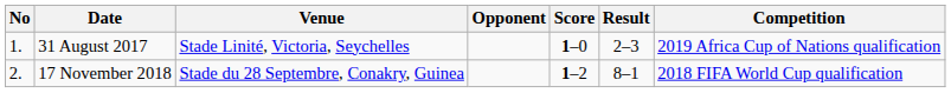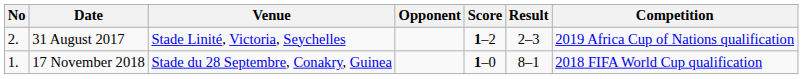 <table class="wikitable" style="font-size:100%;">
 <tr>
 <th>No</th>
 <th>Date</th>
 <th>Venue</th>
 <th>Opponent</th>
 <th>Score</th>
 <th>Result</th>
 <th>Competition</th>
 </tr>
 <tr>
-<td>1.</td>
+<td>2.</td>
 <td>31 August 2017</td>
 <td><a href='#'>Stade Linité</a>, <a href='#'>Victoria</a>, <a href='#'>Seychelles</a></td>
 <td></td>
-<td align=center><strong>1</strong>–0</td>
+<td align=center><strong>1</strong>–2</td>
 <td align=center>2–3</td>
 <td><a href='#'>2019 Africa Cup of Nations qualification</a></td>
 </tr>
 <tr>
-<td>2.</td>
+<td>1.</td>
 <td>17 November 2018</td>
 <td><a href='#'>Stade du 28 Septembre</a>, <a href='#'>Conakry</a>, <a href='#'>Guinea</a></td>
 <td></td>
-<td align=center><strong>1</strong>–2</td>
+<td align=center><strong>1</strong>–0</td>
 <td align=center>8–1</td>
 <td><a href='#'>2018 FIFA World Cup qualification</a></td>
 </tr>
 </table>
